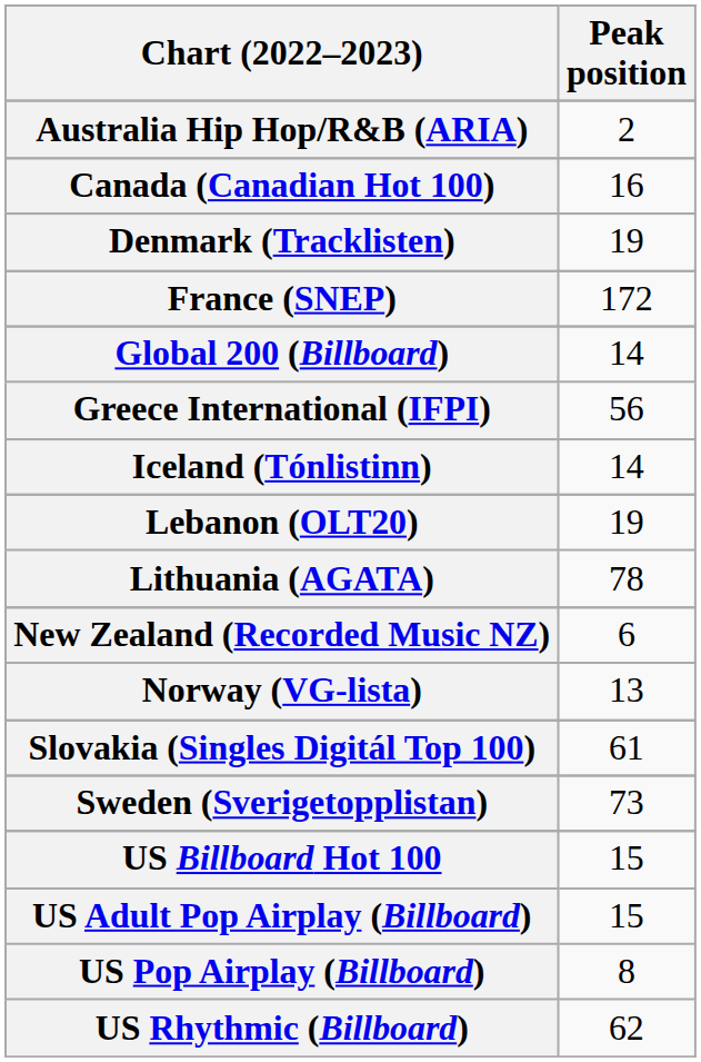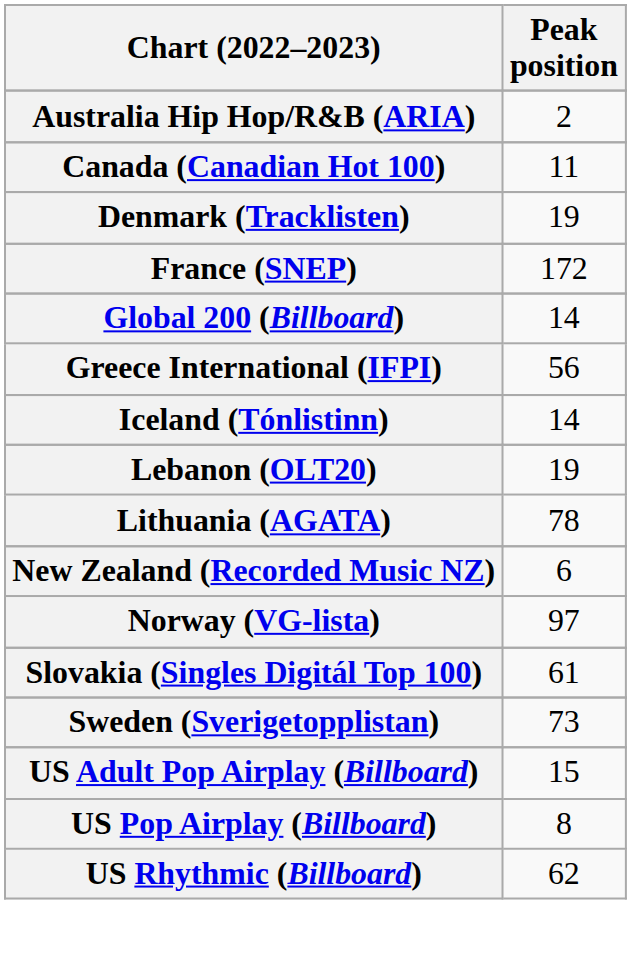 <table class="wikitable sortable plainrowheaders" style="text-align:center">
 <tr>
 <th scope="col">Chart (2022–2023)</th>
 <th scope="col">Peak<br>position</th>
 </tr>
 <tr>
 </tr>
 <tr>
 <th scope="row">Australia Hip Hop/R&B (<a href='#'>ARIA</a>)</th>
 <td>2</td>
 </tr>
 <tr>
 </tr>
 <tr>
 <th scope="row">Canada (<a href='#'>Canadian Hot 100</a>)</th>
-<td>16</td>
+<td>11</td>
 </tr>
 <tr>
 </tr>
 <tr>
 </tr>
 <tr>
 <th scope="row">Denmark (<a href='#'>Tracklisten</a>)</th>
 <td>19</td>
 </tr>
 <tr>
 </tr>
 <tr>
 <th scope="row">France (<a href='#'>SNEP</a>)</th>
 <td>172</td>
 </tr>
 <tr>
 </tr>
 <tr>
 <th scope="row"><a href='#'>Global 200</a> (<em><a href='#'>Billboard</a></em>)</th>
 <td>14</td>
 </tr>
 <tr>
 <th scope="row">Greece International (<a href='#'>IFPI</a>)</th>
 <td>56</td>
 </tr>
 <tr>
 </tr>
 <tr>
 <th scope="row">Iceland (<a href='#'>Tónlistinn</a>)</th>
 <td>14</td>
 </tr>
 <tr>
 </tr>
 <tr>
 <th scope="row">Lebanon (<a href='#'>OLT20</a>)</th>
 <td>19</td>
 </tr>
 <tr>
 <th scope="row">Lithuania (<a href='#'>AGATA</a>)</th>
 <td>78</td>
 </tr>
 <tr>
 </tr>
 <tr>
 </tr>
 <tr>
 <th scope="row">New Zealand (<a href='#'>Recorded Music NZ</a>)</th>
 <td>6</td>
 </tr>
 <tr>
 <th scope="row">Norway (<a href='#'>VG-lista</a>)</th>
-<td>13</td>
+<td>97</td>
 </tr>
 <tr>
 </tr>
 <tr>
 <th scope="row">Slovakia (<a href='#'>Singles Digitál Top 100</a>)</th>
 <td>61</td>
 </tr>
 <tr>
 </tr>
 <tr>
 <th scope="row">Sweden (<a href='#'>Sverigetopplistan</a>)</th>
 <td>73</td>
 </tr>
 <tr>
 </tr>
 <tr>
 </tr>
 <tr>
-<th scope="row">US <a href='#'><em>Billboard</em> Hot 100</a></th>
-<td>15</td>
-</tr>
-<tr>
 <th scope="row">US <a href='#'>Adult Pop Airplay</a> (<em><a href='#'>Billboard</a></em>)</th>
 <td>15</td>
 </tr>
 <tr>
 <th scope="row">US <a href='#'>Pop Airplay</a> (<em><a href='#'>Billboard</a></em>)</th>
 <td>8</td>
 </tr>
 <tr>
 <th scope="row">US <a href='#'>Rhythmic</a> (<em><a href='#'>Billboard</a></em>)</th>
 <td>62</td>
 </tr>
 </table>
